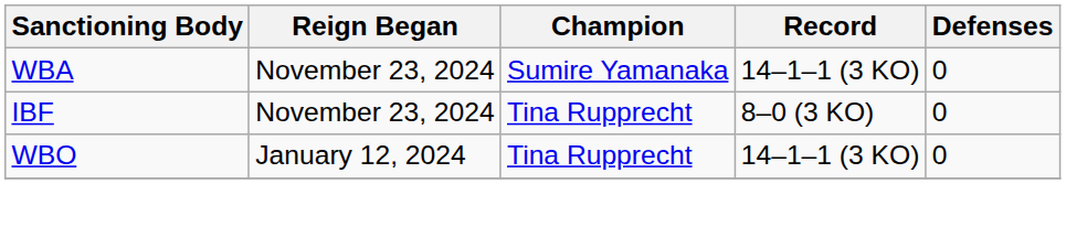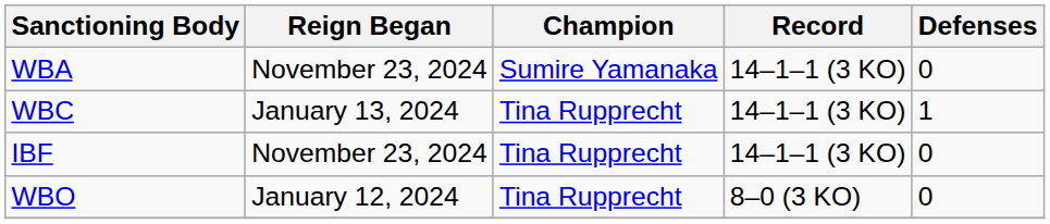 <table class="wikitable">
 <tr>
 <th>Sanctioning Body</th>
 <th>Reign Began</th>
 <th>Champion</th>
 <th>Record</th>
 <th>Defenses</th>
 </tr>
 <tr>
 <td><a href='#'>WBA</a></td>
 <td>November 23, 2024</td>
 <td><a href='#'>Sumire Yamanaka</a></td>
 <td>14–1–1 (3 KO)</td>
 <td>0</td>
 </tr>
 <tr>
+<td><a href='#'>WBC</a></td>
+<td>January 13, 2024</td>
+<td><a href='#'>Tina Rupprecht</a></td>
+<td>14–1–1 (3 KO)</td>
+<td>1</td>
+</tr>
+<tr>
 <td><a href='#'>IBF</a></td>
 <td>November 23, 2024</td>
 <td><a href='#'>Tina Rupprecht</a></td>
-<td>8–0 (3 KO)</td>
+<td>14–1–1 (3 KO)</td>
 <td>0</td>
 </tr>
 <tr>
 <td><a href='#'>WBO</a></td>
 <td>January 12, 2024</td>
 <td><a href='#'>Tina Rupprecht</a></td>
-<td>14–1–1 (3 KO)</td>
+<td>8–0 (3 KO)</td>
 <td>0</td>
 </tr>
 <tr>
 </tr>
 </table>
